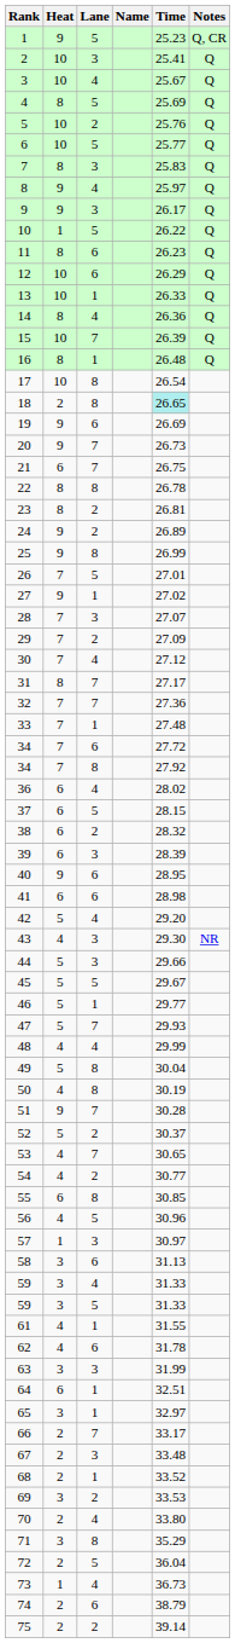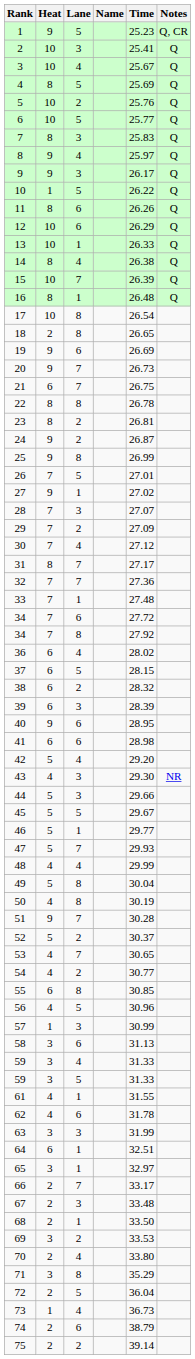 <table class="wikitable sortable" style="text-align:center">
 <tr>
 <th>Rank</th>
 <th>Heat</th>
 <th>Lane</th>
 <th>Name</th>
 <th>Time</th>
 <th>Notes</th>
 </tr>
 <tr bgcolor=ccffcc>
 <td>1</td>
 <td>9</td>
 <td>5</td>
 <td align=left></td>
 <td>25.23</td>
 <td>Q, CR</td>
 </tr>
 <tr bgcolor=ccffcc>
 <td>2</td>
 <td>10</td>
 <td>3</td>
 <td align=left></td>
 <td>25.41</td>
 <td>Q</td>
 </tr>
 <tr bgcolor=ccffcc>
 <td>3</td>
 <td>10</td>
 <td>4</td>
 <td align=left></td>
 <td>25.67</td>
 <td>Q</td>
 </tr>
 <tr bgcolor=ccffcc>
 <td>4</td>
 <td>8</td>
 <td>5</td>
 <td align=left></td>
 <td>25.69</td>
 <td>Q</td>
 </tr>
 <tr bgcolor=ccffcc>
 <td>5</td>
 <td>10</td>
 <td>2</td>
 <td align=left></td>
 <td>25.76</td>
 <td>Q</td>
 </tr>
 <tr bgcolor=ccffcc>
 <td>6</td>
 <td>10</td>
 <td>5</td>
 <td align=left></td>
 <td>25.77</td>
 <td>Q</td>
 </tr>
 <tr bgcolor=ccffcc>
 <td>7</td>
 <td>8</td>
 <td>3</td>
 <td align=left></td>
 <td>25.83</td>
 <td>Q</td>
 </tr>
 <tr bgcolor=ccffcc>
 <td>8</td>
 <td>9</td>
 <td>4</td>
 <td align=left></td>
 <td>25.97</td>
 <td>Q</td>
 </tr>
 <tr bgcolor=ccffcc>
 <td>9</td>
 <td>9</td>
 <td>3</td>
 <td align=left></td>
 <td>26.17</td>
 <td>Q</td>
 </tr>
 <tr bgcolor=ccffcc>
 <td>10</td>
 <td>1</td>
 <td>5</td>
 <td align=left></td>
 <td>26.22</td>
 <td>Q</td>
 </tr>
 <tr bgcolor=ccffcc>
 <td>11</td>
 <td>8</td>
 <td>6</td>
 <td align=left></td>
-<td>26.23</td>
+<td>26.26</td>
 <td>Q</td>
 </tr>
 <tr bgcolor=ccffcc>
 <td>12</td>
 <td>10</td>
 <td>6</td>
 <td align=left></td>
 <td>26.29</td>
 <td>Q</td>
 </tr>
 <tr bgcolor=ccffcc>
 <td>13</td>
 <td>10</td>
 <td>1</td>
 <td align=left></td>
 <td>26.33</td>
 <td>Q</td>
 </tr>
 <tr bgcolor=ccffcc>
 <td>14</td>
 <td>8</td>
 <td>4</td>
 <td align=left></td>
-<td>26.36</td>
+<td>26.38</td>
 <td>Q</td>
 </tr>
 <tr bgcolor=ccffcc>
 <td>15</td>
 <td>10</td>
 <td>7</td>
 <td align=left></td>
 <td>26.39</td>
 <td>Q</td>
 </tr>
 <tr bgcolor=ccffcc>
 <td>16</td>
 <td>8</td>
 <td>1</td>
 <td align=left></td>
 <td>26.48</td>
 <td>Q</td>
 </tr>
 <tr>
 <td>17</td>
 <td>10</td>
 <td>8</td>
 <td align=left></td>
 <td>26.54</td>
 <td></td>
 </tr>
 <tr>
 <td>18</td>
 <td>2</td>
 <td>8</td>
 <td align=left></td>
-<td style="background: paleturquoise;">26.65</td>
+<td>26.65</td>
 <td></td>
 </tr>
 <tr>
 <td>19</td>
 <td>9</td>
 <td>6</td>
 <td align=left></td>
 <td>26.69</td>
 <td></td>
 </tr>
 <tr>
 <td>20</td>
 <td>9</td>
 <td>7</td>
 <td align=left></td>
 <td>26.73</td>
 <td></td>
 </tr>
 <tr>
 <td>21</td>
 <td>6</td>
 <td>7</td>
 <td align=left></td>
 <td>26.75</td>
 <td></td>
 </tr>
 <tr>
 <td>22</td>
 <td>8</td>
 <td>8</td>
 <td align=left></td>
 <td>26.78</td>
 <td></td>
 </tr>
 <tr>
 <td>23</td>
 <td>8</td>
 <td>2</td>
 <td align=left></td>
 <td>26.81</td>
 <td></td>
 </tr>
 <tr>
 <td>24</td>
 <td>9</td>
 <td>2</td>
 <td align=left></td>
-<td>26.89</td>
+<td>26.87</td>
 <td></td>
 </tr>
 <tr>
 <td>25</td>
 <td>9</td>
 <td>8</td>
 <td align=left></td>
 <td>26.99</td>
 <td></td>
 </tr>
 <tr>
 <td>26</td>
 <td>7</td>
 <td>5</td>
 <td align=left></td>
 <td>27.01</td>
 <td></td>
 </tr>
 <tr>
 <td>27</td>
 <td>9</td>
 <td>1</td>
 <td align=left></td>
 <td>27.02</td>
 <td></td>
 </tr>
 <tr>
 <td>28</td>
 <td>7</td>
 <td>3</td>
 <td align=left></td>
 <td>27.07</td>
 <td></td>
 </tr>
 <tr>
 <td>29</td>
 <td>7</td>
 <td>2</td>
 <td align=left></td>
 <td>27.09</td>
 <td></td>
 </tr>
 <tr>
 <td>30</td>
 <td>7</td>
 <td>4</td>
 <td align=left></td>
 <td>27.12</td>
 <td></td>
 </tr>
 <tr>
 <td>31</td>
 <td>8</td>
 <td>7</td>
 <td align=left></td>
 <td>27.17</td>
 <td></td>
 </tr>
 <tr>
 <td>32</td>
 <td>7</td>
 <td>7</td>
 <td align=left></td>
 <td>27.36</td>
 <td></td>
 </tr>
 <tr>
 <td>33</td>
 <td>7</td>
 <td>1</td>
 <td align=left></td>
 <td>27.48</td>
 <td></td>
 </tr>
 <tr>
 <td>34</td>
 <td>7</td>
 <td>6</td>
 <td align=left></td>
 <td>27.72</td>
 <td></td>
 </tr>
 <tr>
 <td>34</td>
 <td>7</td>
 <td>8</td>
 <td align=left></td>
 <td>27.92</td>
 <td></td>
 </tr>
 <tr>
 <td>36</td>
 <td>6</td>
 <td>4</td>
 <td align=left></td>
 <td>28.02</td>
 <td></td>
 </tr>
 <tr>
 <td>37</td>
 <td>6</td>
 <td>5</td>
 <td align=left></td>
 <td>28.15</td>
 <td></td>
 </tr>
 <tr>
 <td>38</td>
 <td>6</td>
 <td>2</td>
 <td align=left></td>
 <td>28.32</td>
 <td></td>
 </tr>
 <tr>
 <td>39</td>
 <td>6</td>
 <td>3</td>
 <td align=left></td>
 <td>28.39</td>
 <td></td>
 </tr>
 <tr>
 <td>40</td>
 <td>9</td>
 <td>6</td>
 <td align=left></td>
 <td>28.95</td>
 <td></td>
 </tr>
 <tr>
 <td>41</td>
 <td>6</td>
 <td>6</td>
 <td align=left></td>
 <td>28.98</td>
 <td></td>
 </tr>
 <tr>
 <td>42</td>
 <td>5</td>
 <td>4</td>
 <td align=left></td>
 <td>29.20</td>
 <td></td>
 </tr>
 <tr>
 <td>43</td>
 <td>4</td>
 <td>3</td>
 <td align=left></td>
 <td>29.30</td>
 <td><a href='#'>NR</a></td>
 </tr>
 <tr>
 <td>44</td>
 <td>5</td>
 <td>3</td>
 <td align=left></td>
 <td>29.66</td>
 <td></td>
 </tr>
 <tr>
 <td>45</td>
 <td>5</td>
 <td>5</td>
 <td align=left></td>
 <td>29.67</td>
 <td></td>
 </tr>
 <tr>
 <td>46</td>
 <td>5</td>
 <td>1</td>
 <td align=left></td>
 <td>29.77</td>
 <td></td>
 </tr>
 <tr>
 <td>47</td>
 <td>5</td>
 <td>7</td>
 <td align=left></td>
 <td>29.93</td>
 <td></td>
 </tr>
 <tr>
 <td>48</td>
 <td>4</td>
 <td>4</td>
 <td align=left></td>
 <td>29.99</td>
 <td></td>
 </tr>
 <tr>
 <td>49</td>
 <td>5</td>
 <td>8</td>
 <td align=left></td>
 <td>30.04</td>
 <td></td>
 </tr>
 <tr>
 <td>50</td>
 <td>4</td>
 <td>8</td>
 <td align=left></td>
 <td>30.19</td>
 <td></td>
 </tr>
 <tr>
 <td>51</td>
 <td>9</td>
 <td>7</td>
 <td align=left></td>
 <td>30.28</td>
 <td></td>
 </tr>
 <tr>
 <td>52</td>
 <td>5</td>
 <td>2</td>
 <td align=left></td>
 <td>30.37</td>
 <td></td>
 </tr>
 <tr>
 <td>53</td>
 <td>4</td>
 <td>7</td>
 <td align=left></td>
 <td>30.65</td>
 <td></td>
 </tr>
 <tr>
 <td>54</td>
 <td>4</td>
 <td>2</td>
 <td align=left></td>
 <td>30.77</td>
 <td></td>
 </tr>
 <tr>
 <td>55</td>
 <td>6</td>
 <td>8</td>
 <td align=left></td>
 <td>30.85</td>
 <td></td>
 </tr>
 <tr>
 <td>56</td>
 <td>4</td>
 <td>5</td>
 <td align=left></td>
 <td>30.96</td>
 <td></td>
 </tr>
 <tr>
 <td>57</td>
 <td>1</td>
 <td>3</td>
 <td align=left></td>
-<td>30.97</td>
+<td>30.99</td>
 <td></td>
 </tr>
 <tr>
 <td>58</td>
 <td>3</td>
 <td>6</td>
 <td align=left></td>
 <td>31.13</td>
 <td></td>
 </tr>
 <tr>
 <td>59</td>
 <td>3</td>
 <td>4</td>
 <td align=left></td>
 <td>31.33</td>
 <td></td>
 </tr>
 <tr>
 <td>59</td>
 <td>3</td>
 <td>5</td>
 <td align=left></td>
 <td>31.33</td>
 <td></td>
 </tr>
 <tr>
 <td>61</td>
 <td>4</td>
 <td>1</td>
 <td align=left></td>
 <td>31.55</td>
 <td></td>
 </tr>
 <tr>
 <td>62</td>
 <td>4</td>
 <td>6</td>
 <td align=left></td>
 <td>31.78</td>
 <td></td>
 </tr>
 <tr>
 <td>63</td>
 <td>3</td>
 <td>3</td>
 <td align=left></td>
 <td>31.99</td>
 <td></td>
 </tr>
 <tr>
 <td>64</td>
 <td>6</td>
 <td>1</td>
 <td align=left></td>
 <td>32.51</td>
 <td></td>
 </tr>
 <tr>
 <td>65</td>
 <td>3</td>
 <td>1</td>
 <td align=left></td>
 <td>32.97</td>
 <td></td>
 </tr>
 <tr>
 <td>66</td>
 <td>2</td>
 <td>7</td>
 <td align=left></td>
 <td>33.17</td>
 <td></td>
 </tr>
 <tr>
 <td>67</td>
 <td>2</td>
 <td>3</td>
 <td align=left></td>
 <td>33.48</td>
 <td></td>
 </tr>
 <tr>
 <td>68</td>
 <td>2</td>
 <td>1</td>
 <td align=left></td>
-<td>33.52</td>
+<td>33.50</td>
 <td></td>
 </tr>
 <tr>
 <td>69</td>
 <td>3</td>
 <td>2</td>
 <td align=left></td>
 <td>33.53</td>
 <td></td>
 </tr>
 <tr>
 <td>70</td>
 <td>2</td>
 <td>4</td>
 <td align=left></td>
 <td>33.80</td>
 <td></td>
 </tr>
 <tr>
 <td>71</td>
 <td>3</td>
 <td>8</td>
 <td align=left></td>
 <td>35.29</td>
 <td></td>
 </tr>
 <tr>
 <td>72</td>
 <td>2</td>
 <td>5</td>
 <td align=left></td>
 <td>36.04</td>
 <td></td>
 </tr>
 <tr>
 <td>73</td>
 <td>1</td>
 <td>4</td>
 <td align=left></td>
 <td>36.73</td>
 <td></td>
 </tr>
 <tr>
 <td>74</td>
 <td>2</td>
 <td>6</td>
 <td align=left></td>
 <td>38.79</td>
 <td></td>
 </tr>
 <tr>
 <td>75</td>
 <td>2</td>
 <td>2</td>
 <td align=left></td>
 <td>39.14</td>
 <td></td>
 </tr>
 </table>
